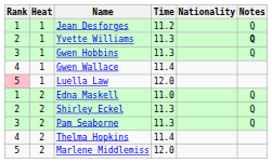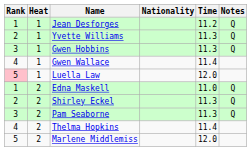 <table class="wikitable sortable" style="text-align:center">
 <tr>
 <th>Rank</th>
 <th>Heat</th>
 <th>Name</th>
+<th>Nationality</th>
 <th>Time</th>
-<th>Nationality</th>
 <th>Notes</th>
 </tr>
 <tr bgcolor=ccffcc>
 <td>1</td>
 <td>1</td>
 <td align=left><a href='#'>Jean Desforges</a></td>
+<td align=left></td>
 <td>11.2</td>
-<td align=left></td>
 <td>Q</td>
 </tr>
 <tr bgcolor=ccffcc>
 <td>2</td>
 <td>1</td>
 <td align=left><a href='#'>Yvette Williams</a></td>
+<td align=left></td>
 <td>11.3</td>
-<td align=left></td>
-<td><strong>Q</strong></td>
+<td>Q</td>
 </tr>
 <tr bgcolor=ccffcc>
 <td>3</td>
 <td>1</td>
 <td align=left><a href='#'>Gwen Hobbins</a></td>
+<td align=left></td>
 <td>11.3</td>
-<td align=left></td>
 <td>Q</td>
 </tr>
 <tr>
 <td>4</td>
 <td>1</td>
 <td align=left><a href='#'>Gwen Wallace</a></td>
+<td align=left></td>
 <td>11.4</td>
-<td align=left></td>
 <td></td>
 </tr>
 <tr>
 <td style="background: pink;">5</td>
 <td>1</td>
 <td align=left><a href='#'>Luella Law</a></td>
+<td align=left></td>
 <td>12.0</td>
-<td align=left></td>
 <td></td>
 </tr>
 <tr bgcolor=ccffcc>
 <td>1</td>
 <td>2</td>
 <td align=left><a href='#'>Edna Maskell</a></td>
+<td align=left></td>
 <td>11.0</td>
-<td align=left></td>
 <td>Q</td>
 </tr>
 <tr bgcolor=ccffcc>
 <td>2</td>
 <td>2</td>
 <td align=left><a href='#'>Shirley Eckel</a></td>
+<td align=left></td>
 <td>11.3</td>
-<td align=left></td>
 <td>Q</td>
 </tr>
 <tr bgcolor=ccffcc>
 <td>3</td>
 <td>2</td>
 <td align=left><a href='#'>Pam Seaborne</a></td>
+<td align=left></td>
 <td>11.3</td>
-<td align=left></td>
 <td>Q</td>
 </tr>
 <tr>
 <td>4</td>
 <td>2</td>
 <td align=left><a href='#'>Thelma Hopkins</a></td>
+<td align=left></td>
 <td>11.4</td>
-<td align=left></td>
 <td></td>
 </tr>
 <tr>
 <td>5</td>
 <td>2</td>
 <td align=left><a href='#'>Marlene Middlemiss</a></td>
+<td align=left></td>
 <td>12.0</td>
-<td align=left></td>
 <td></td>
 </tr>
 </table>
